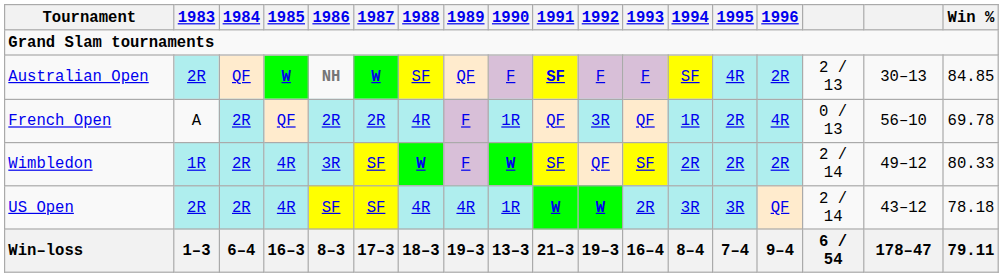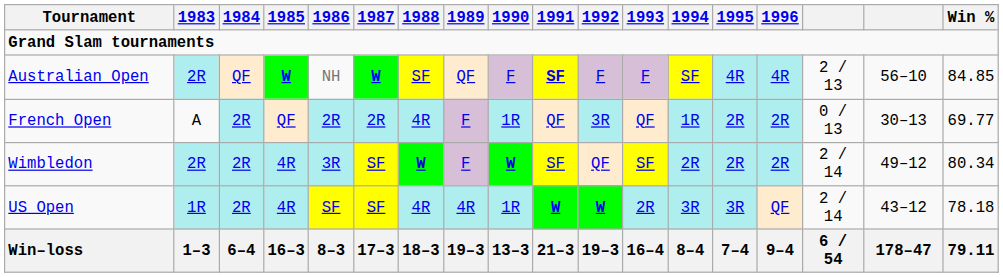 <table class=wikitable style=text-align:center;>
 <tr>
 <th width=135>Tournament</th>
 <th><a href='#'>1983</a></th>
 <th><a href='#'>1984</a></th>
 <th><a href='#'>1985</a></th>
 <th><a href='#'>1986</a></th>
 <th><a href='#'>1987</a></th>
 <th><a href='#'>1988</a></th>
 <th><a href='#'>1989</a></th>
 <th><a href='#'>1990</a></th>
 <th><a href='#'>1991</a></th>
 <th><a href='#'>1992</a></th>
 <th><a href='#'>1993</a></th>
 <th><a href='#'>1994</a></th>
 <th><a href='#'>1995</a></th>
 <th><a href='#'>1996</a></th>
 <th width=45></th>
 <th width=60></th>
 <th width=40>Win %</th>
 </tr>
 <tr>
 <td colspan=20 align=left><strong>Grand Slam tournaments</strong></td>
 </tr>
 <tr>
 <td align=left><a href='#'>Australian Open</a></td>
 <td bgcolor=afeeee><a href='#'>2R</a></td>
 <td bgcolor=ffebcd><a href='#'>QF</a></td>
 <td bgcolor=lime><strong><a href='#'>W</a></strong></td>
-<td colspan=1 style=color:#767676><strong>NH</strong></td>
+<td colspan=1 style=color:#767676>NH</td>
 <td bgcolor=lime><strong><a href='#'>W</a></strong></td>
 <td bgcolor=yellow><a href='#'>SF</a></td>
 <td bgcolor=ffebcd><a href='#'>QF</a></td>
 <td bgcolor=thistle><a href='#'>F</a></td>
 <td bgcolor=yellow><strong><a href='#'>SF</a></strong></td>
 <td bgcolor=thistle><a href='#'>F</a></td>
 <td bgcolor=thistle><a href='#'>F</a></td>
 <td bgcolor=yellow><a href='#'>SF</a></td>
 <td bgcolor=afeeee><a href='#'>4R</a></td>
-<td bgcolor=afeeee><a href='#'>2R</a></td>
+<td bgcolor=afeeee><a href='#'>4R</a></td>
 <td>2 / 13</td>
-<td>30–13</td>
+<td>56–10</td>
 <td>84.85</td>
 </tr>
 <tr>
 <td align=left><a href='#'>French Open</a></td>
 <td>A</td>
 <td bgcolor=afeeee><a href='#'>2R</a></td>
 <td bgcolor=ffebcd><a href='#'>QF</a></td>
 <td bgcolor=afeeee><a href='#'>2R</a></td>
 <td bgcolor=afeeee><a href='#'>2R</a></td>
 <td bgcolor=afeeee><a href='#'>4R</a></td>
 <td bgcolor=thistle><a href='#'>F</a></td>
 <td bgcolor=afeeee><a href='#'>1R</a></td>
 <td bgcolor=ffebcd><a href='#'>QF</a></td>
 <td bgcolor=afeeee><a href='#'>3R</a></td>
 <td bgcolor=ffebcd><a href='#'>QF</a></td>
 <td bgcolor=afeeee><a href='#'>1R</a></td>
 <td bgcolor=afeeee><a href='#'>2R</a></td>
-<td bgcolor=afeeee><a href='#'>4R</a></td>
+<td bgcolor=afeeee><a href='#'>2R</a></td>
 <td>0 / 13</td>
-<td>56–10</td>
-<td>69.78</td>
+<td>30–13</td>
+<td>69.77</td>
 </tr>
 <tr>
 <td align=left><a href='#'>Wimbledon</a></td>
-<td bgcolor=afeeee><a href='#'>1R</a></td>
+<td bgcolor=afeeee><a href='#'>2R</a></td>
 <td bgcolor=afeeee><a href='#'>2R</a></td>
 <td bgcolor=afeeee><a href='#'>4R</a></td>
 <td bgcolor=afeeee><a href='#'>3R</a></td>
 <td bgcolor=yellow><a href='#'>SF</a></td>
 <td bgcolor=lime><strong><a href='#'>W</a></strong></td>
 <td bgcolor=thistle><a href='#'>F</a></td>
 <td bgcolor=lime><strong><a href='#'>W</a></strong></td>
 <td bgcolor=yellow><a href='#'>SF</a></td>
 <td bgcolor=ffebcd><a href='#'>QF</a></td>
 <td bgcolor=yellow><a href='#'>SF</a></td>
 <td bgcolor=afeeee><a href='#'>2R</a></td>
 <td bgcolor=afeeee><a href='#'>2R</a></td>
 <td bgcolor=afeeee><a href='#'>2R</a></td>
 <td>2 / 14</td>
 <td>49–12</td>
-<td>80.33</td>
+<td>80.34</td>
 </tr>
 <tr>
 <td align=left><a href='#'>US Open</a></td>
-<td bgcolor=afeeee><a href='#'>2R</a></td>
+<td bgcolor=afeeee><a href='#'>1R</a></td>
 <td bgcolor=afeeee><a href='#'>2R</a></td>
 <td bgcolor=afeeee><a href='#'>4R</a></td>
 <td bgcolor=yellow><a href='#'>SF</a></td>
 <td bgcolor=yellow><a href='#'>SF</a></td>
 <td bgcolor=afeeee><a href='#'>4R</a></td>
 <td bgcolor=afeeee><a href='#'>4R</a></td>
 <td bgcolor=afeeee><a href='#'>1R</a></td>
 <td bgcolor=lime><strong><a href='#'>W</a></strong></td>
 <td bgcolor=lime><strong><a href='#'>W</a></strong></td>
 <td bgcolor=afeeee><a href='#'>2R</a></td>
 <td bgcolor=afeeee><a href='#'>3R</a></td>
 <td bgcolor=afeeee><a href='#'>3R</a></td>
 <td bgcolor=ffebcd><a href='#'>QF</a></td>
 <td>2 / 14</td>
 <td>43–12</td>
 <td>78.18</td>
 </tr>
 <tr>
 <th style=text-align:left>Win–loss</th>
 <th>1–3</th>
 <th>6–4</th>
 <th>16–3</th>
 <th>8–3</th>
 <th>17–3</th>
 <th>18–3</th>
 <th>19–3</th>
 <th>13–3</th>
 <th>21–3</th>
 <th>19–3</th>
 <th>16–4</th>
 <th>8–4</th>
 <th>7–4</th>
 <th>9–4</th>
 <th>6 / 54</th>
 <th>178–47</th>
 <th>79.11</th>
 </tr>
 </table>
